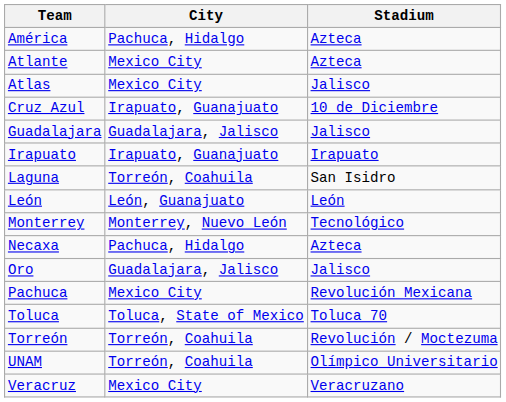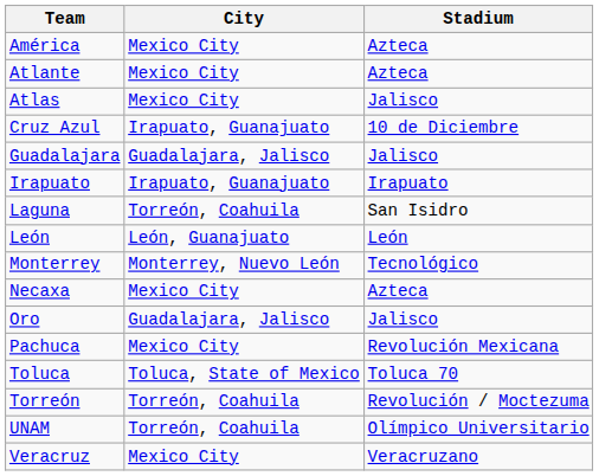 <table class="wikitable" class="toccolours sortable">
 <tr>
 <th>Team</th>
 <th>City</th>
 <th>Stadium</th>
 </tr>
 <tr>
 <td><a href='#'>América</a></td>
-<td><a href='#'>Pachuca</a>, <a href='#'>Hidalgo</a></td>
+<td><a href='#'>Mexico City</a></td>
 <td><a href='#'>Azteca</a></td>
 </tr>
 <tr>
 <td><a href='#'>Atlante</a></td>
 <td><a href='#'>Mexico City</a></td>
 <td><a href='#'>Azteca</a></td>
 </tr>
 <tr>
 <td><a href='#'>Atlas</a></td>
 <td><a href='#'>Mexico City</a></td>
 <td><a href='#'>Jalisco</a></td>
 </tr>
 <tr>
 <td><a href='#'>Cruz Azul</a></td>
 <td><a href='#'>Irapuato</a>, <a href='#'>Guanajuato</a></td>
 <td><a href='#'>10 de Diciembre</a></td>
 </tr>
 <tr>
 <td><a href='#'>Guadalajara</a></td>
 <td><a href='#'>Guadalajara</a>, <a href='#'>Jalisco</a></td>
 <td><a href='#'>Jalisco</a></td>
 </tr>
 <tr>
 <td><a href='#'>Irapuato</a></td>
 <td><a href='#'>Irapuato</a>, <a href='#'>Guanajuato</a></td>
 <td><a href='#'>Irapuato</a></td>
 </tr>
 <tr>
 <td><a href='#'>Laguna</a></td>
 <td><a href='#'>Torreón</a>, <a href='#'>Coahuila</a></td>
 <td>San Isidro</td>
 </tr>
 <tr>
 <td><a href='#'>León</a></td>
 <td><a href='#'>León</a>, <a href='#'>Guanajuato</a></td>
 <td><a href='#'>León</a></td>
 </tr>
 <tr>
 <td><a href='#'>Monterrey</a></td>
 <td><a href='#'>Monterrey</a>, <a href='#'>Nuevo León</a></td>
 <td><a href='#'>Tecnológico</a></td>
 </tr>
 <tr>
 <td><a href='#'>Necaxa</a></td>
-<td><a href='#'>Pachuca</a>, <a href='#'>Hidalgo</a></td>
+<td><a href='#'>Mexico City</a></td>
 <td><a href='#'>Azteca</a></td>
 </tr>
 <tr>
 <td><a href='#'>Oro</a></td>
 <td><a href='#'>Guadalajara</a>, <a href='#'>Jalisco</a></td>
 <td><a href='#'>Jalisco</a></td>
 </tr>
 <tr>
 <td><a href='#'>Pachuca</a></td>
 <td><a href='#'>Mexico City</a></td>
 <td><a href='#'>Revolución Mexicana</a></td>
 </tr>
 <tr>
 <td><a href='#'>Toluca</a></td>
 <td><a href='#'>Toluca</a>, <a href='#'>State of Mexico</a></td>
 <td><a href='#'>Toluca 70</a></td>
 </tr>
 <tr>
 <td><a href='#'>Torreón</a></td>
 <td><a href='#'>Torreón</a>, <a href='#'>Coahuila</a></td>
 <td><a href='#'>Revolución</a> / <a href='#'>Moctezuma</a></td>
 </tr>
 <tr>
 <td><a href='#'>UNAM</a></td>
 <td><a href='#'>Torreón</a>, <a href='#'>Coahuila</a></td>
 <td><a href='#'>Olímpico Universitario</a></td>
 </tr>
 <tr>
 <td><a href='#'>Veracruz</a></td>
 <td><a href='#'>Mexico City</a></td>
 <td><a href='#'>Veracruzano</a></td>
 </tr>
 </table>
